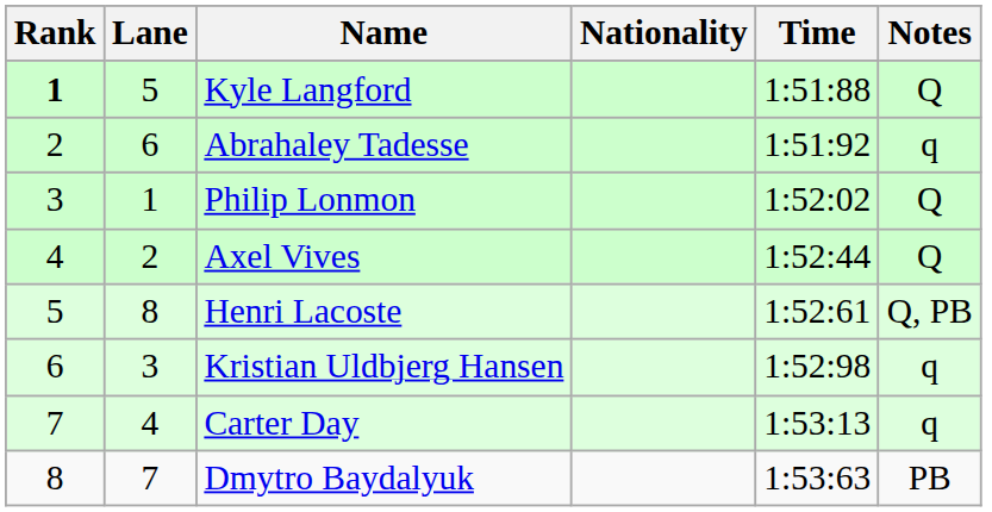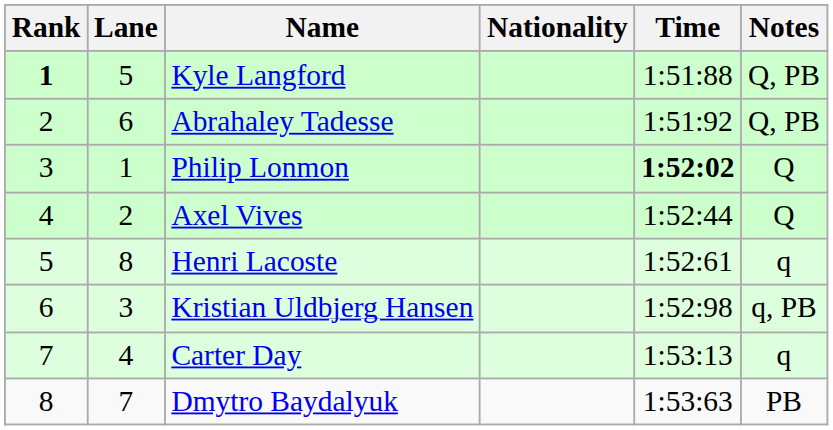 <table class="wikitable sortable" style="text-align:center">
 <tr>
 <th>Rank</th>
 <th>Lane</th>
 <th>Name</th>
 <th>Nationality</th>
 <th>Time</th>
 <th>Notes</th>
 </tr>
 <tr bgcolor=ccffcc>
 <td><strong>1</strong></td>
 <td>5</td>
 <td align=left><a href='#'>Kyle Langford</a></td>
 <td align=left></td>
 <td>1:51:88</td>
-<td>Q</td>
+<td>Q, PB</td>
 </tr>
 <tr bgcolor=ccffcc>
 <td>2</td>
 <td>6</td>
 <td align=left><a href='#'>Abrahaley Tadesse</a></td>
 <td align=left></td>
 <td>1:51:92</td>
-<td>q</td>
+<td>Q, PB</td>
 </tr>
 <tr bgcolor=ccffcc>
 <td>3</td>
 <td>1</td>
 <td align=left><a href='#'>Philip Lonmon</a></td>
 <td align=left></td>
-<td>1:52:02</td>
+<td><strong>1:52:02</strong></td>
 <td>Q</td>
 </tr>
 <tr bgcolor=ccffcc>
 <td>4</td>
 <td>2</td>
 <td align=left><a href='#'>Axel Vives</a></td>
 <td align=left></td>
 <td>1:52:44</td>
 <td>Q</td>
 </tr>
 <tr bgcolor=ddffdd>
 <td>5</td>
 <td>8</td>
 <td align=left><a href='#'>Henri Lacoste</a></td>
 <td align=left></td>
 <td>1:52:61</td>
-<td>Q, PB</td>
+<td>q</td>
 </tr>
 <tr bgcolor=ddffdd>
 <td>6</td>
 <td>3</td>
 <td align=left><a href='#'>Kristian Uldbjerg Hansen</a></td>
 <td align=left></td>
 <td>1:52:98</td>
-<td>q</td>
+<td>q, PB</td>
 </tr>
 <tr bgcolor=ddffdd>
 <td>7</td>
 <td>4</td>
 <td align=left><a href='#'>Carter Day</a></td>
 <td align=left></td>
 <td>1:53:13</td>
 <td>q</td>
 </tr>
 <tr>
 <td>8</td>
 <td>7</td>
 <td align=left><a href='#'>Dmytro Baydalyuk</a></td>
 <td align=left></td>
 <td>1:53:63</td>
 <td>PB</td>
 </tr>
 </table>
